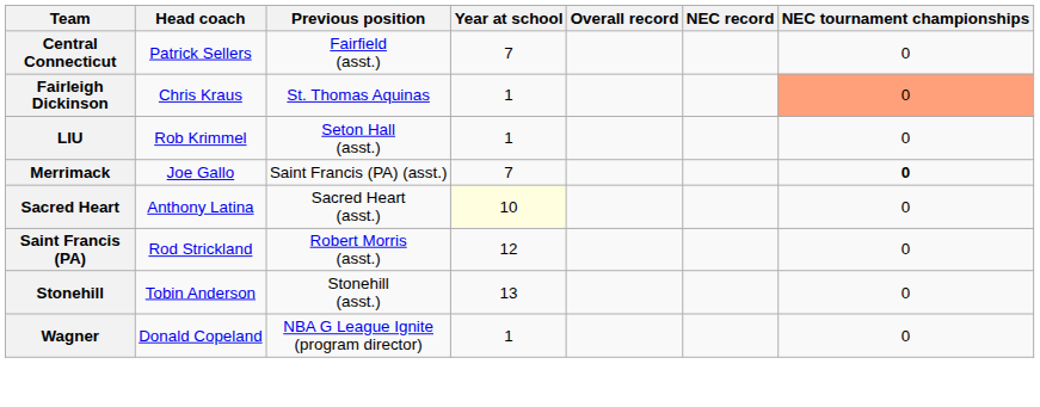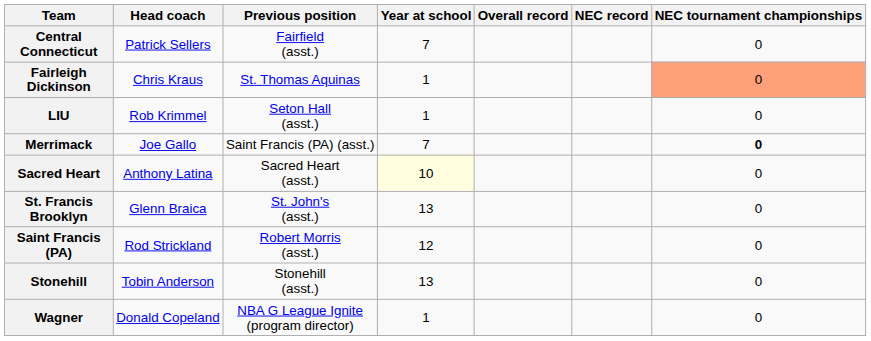 <table class="wikitable sortable" style="text-align: center;font-size:90%;">
 <tr>
 <th width="110">Team</th>
 <th>Head coach</th>
 <th>Previous position</th>
 <th>Year at school</th>
 <th>Overall record</th>
 <th>NEC record</th>
 <th>NEC tournament championships</th>
 </tr>
 <tr>
 <th style=>Central Connecticut</th>
 <td><a href='#'>Patrick Sellers</a></td>
 <td><a href='#'>Fairfield</a><br>(asst.)</td>
 <td>7</td>
 <td></td>
 <td></td>
 <td>0</td>
 </tr>
 <tr>
 <th style=>Fairleigh Dickinson</th>
 <td><a href='#'>Chris Kraus</a></td>
 <td><a href='#'>St. Thomas Aquinas</a></td>
 <td>1</td>
 <td></td>
 <td></td>
 <td style="background: lightsalmon;">0</td>
 </tr>
 <tr>
 <th style=>LIU</th>
 <td><a href='#'>Rob Krimmel</a></td>
 <td><a href='#'>Seton Hall</a><br>(asst.)</td>
 <td>1</td>
 <td></td>
 <td></td>
 <td>0</td>
 </tr>
 <tr>
 <th style=>Merrimack</th>
 <td><a href='#'>Joe Gallo</a></td>
 <td>Saint Francis (PA) (asst.)</td>
 <td>7</td>
 <td></td>
 <td></td>
 <td><strong>0</strong></td>
 </tr>
 <tr>
 <th style=>Sacred Heart</th>
 <td><a href='#'>Anthony Latina</a></td>
 <td>Sacred Heart<br>(asst.)</td>
 <td style="background: lightyellow;">10</td>
 <td></td>
 <td></td>
 <td>0</td>
 </tr>
 <tr>
+<th style=>St. Francis Brooklyn</th>
+<td><a href='#'>Glenn Braica</a></td>
+<td><a href='#'>St. John's</a><br>(asst.)</td>
+<td>13</td>
+<td></td>
+<td></td>
+<td>0</td>
+</tr>
+<tr>
 <th style=>Saint Francis (PA)</th>
 <td><a href='#'>Rod Strickland</a></td>
 <td><a href='#'>Robert Morris</a><br>(asst.)</td>
 <td>12</td>
 <td></td>
 <td></td>
 <td>0</td>
 </tr>
 <tr>
 <th style=>Stonehill</th>
 <td><a href='#'>Tobin Anderson</a></td>
 <td>Stonehill<br>(asst.)</td>
 <td>13</td>
 <td></td>
 <td></td>
 <td>0</td>
 </tr>
 <tr>
 <th style=>Wagner</th>
 <td><a href='#'>Donald Copeland</a></td>
 <td><a href='#'>NBA G League Ignite</a><br>(program director)</td>
 <td>1</td>
 <td></td>
 <td></td>
 <td>0</td>
 </tr>
 </table>
